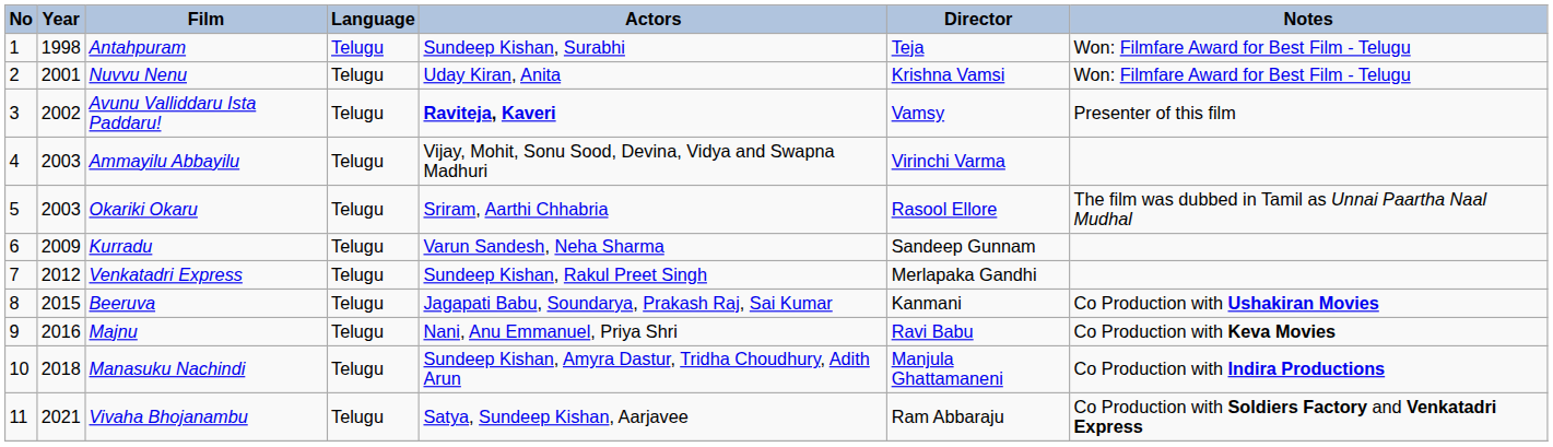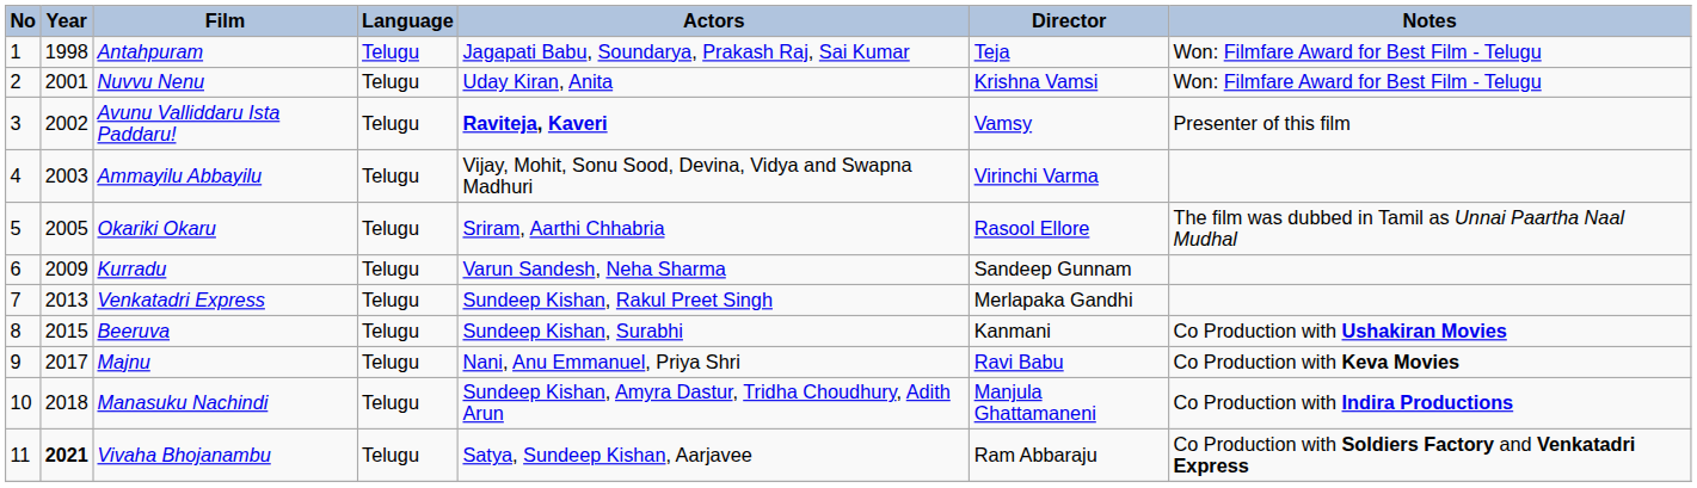 <table class="wikitable" style="font-size:90%">
 <tr style="text-align:center;">
 <th style="text-align:center; background:#b0c4de;">No</th>
 <th style="text-align:center; background:#b0c4de;">Year</th>
 <th style="text-align:center; background:#b0c4de;">Film</th>
 <th style="text-align:center; background:#b0c4de;">Language</th>
 <th style="text-align:center; background:#b0c4de;">Actors</th>
 <th style="text-align:center; background:#b0c4de;">Director</th>
 <th style="text-align:center; background:#b0c4de;">Notes</th>
 </tr>
 <tr>
 <td>1</td>
 <td>1998</td>
 <td><em><a href='#'>Antahpuram </a></em></td>
 <td><a href='#'>Telugu</a></td>
-<td><a href='#'>Sundeep Kishan</a>, <a href='#'>Surabhi</a></td>
+<td><a href='#'>Jagapati Babu</a>, <a href='#'>Soundarya</a>, <a href='#'>Prakash Raj</a>, <a href='#'>Sai Kumar</a></td>
 <td><a href='#'>Teja</a></td>
 <td>Won: <a href='#'>Filmfare Award for Best Film - Telugu</a></td>
 </tr>
 <tr>
 <td>2</td>
 <td>2001</td>
 <td><em><a href='#'>Nuvvu Nenu</a></em></td>
 <td>Telugu</td>
 <td><a href='#'>Uday Kiran</a>, <a href='#'>Anita</a></td>
 <td><a href='#'>Krishna Vamsi</a></td>
 <td>Won: <a href='#'>Filmfare Award for Best Film - Telugu</a></td>
 </tr>
 <tr>
 <td>3</td>
 <td>2002</td>
 <td><em><a href='#'>Avunu Valliddaru Ista Paddaru!</a></em></td>
 <td>Telugu</td>
 <td><strong><a href='#'>Raviteja</a>, <a href='#'>Kaveri</a></strong></td>
 <td><a href='#'>Vamsy</a></td>
 <td>Presenter of this film</td>
 </tr>
 <tr>
 <td>4</td>
 <td>2003</td>
 <td><em><a href='#'>Ammayilu Abbayilu</a></em></td>
 <td>Telugu</td>
 <td>Vijay, Mohit, Sonu Sood, Devina, Vidya and Swapna Madhuri</td>
 <td><a href='#'>Virinchi Varma</a></td>
 <td></td>
 </tr>
 <tr>
 <td>5</td>
-<td>2003</td>
+<td>2005</td>
 <td><em><a href='#'>Okariki Okaru</a></em></td>
 <td>Telugu</td>
 <td><a href='#'>Sriram</a>, <a href='#'>Aarthi Chhabria</a></td>
 <td><a href='#'>Rasool Ellore</a></td>
 <td>The film was dubbed in Tamil as <em>Unnai Paartha Naal Mudhal</em></td>
 </tr>
 <tr>
 <td>6</td>
 <td>2009</td>
 <td><em><a href='#'>Kurradu</a></em></td>
 <td>Telugu</td>
 <td><a href='#'>Varun Sandesh</a>, <a href='#'>Neha Sharma</a></td>
 <td>Sandeep Gunnam</td>
 <td></td>
 </tr>
 <tr>
 <td>7</td>
-<td>2012</td>
+<td>2013</td>
 <td><em><a href='#'>Venkatadri Express</a></em></td>
 <td>Telugu</td>
 <td><a href='#'>Sundeep Kishan</a>, <a href='#'>Rakul Preet Singh</a></td>
 <td>Merlapaka Gandhi</td>
 <td></td>
 </tr>
 <tr>
 <td>8</td>
 <td>2015</td>
 <td><em><a href='#'>Beeruva</a></em></td>
 <td>Telugu</td>
-<td><a href='#'>Jagapati Babu</a>, <a href='#'>Soundarya</a>, <a href='#'>Prakash Raj</a>, <a href='#'>Sai Kumar</a></td>
+<td><a href='#'>Sundeep Kishan</a>, <a href='#'>Surabhi</a></td>
 <td>Kanmani</td>
 <td>Co Production with <strong><a href='#'>Ushakiran Movies</a></strong></td>
 </tr>
 <tr>
 <td>9</td>
-<td>2016</td>
+<td>2017</td>
 <td><em><a href='#'>Majnu</a></em></td>
 <td>Telugu</td>
 <td><a href='#'>Nani</a>, <a href='#'>Anu Emmanuel</a>, Priya Shri</td>
 <td><a href='#'>Ravi Babu</a></td>
 <td>Co Production with <strong>Keva Movies</strong></td>
 </tr>
 <tr>
 <td>10</td>
 <td>2018</td>
 <td><em><a href='#'>Manasuku Nachindi</a></em></td>
 <td>Telugu</td>
 <td><a href='#'>Sundeep Kishan</a>, <a href='#'>Amyra Dastur</a>, <a href='#'>Tridha Choudhury</a>, <a href='#'>Adith Arun</a></td>
 <td><a href='#'>Manjula Ghattamaneni</a></td>
 <td>Co Production with <strong><a href='#'>Indira Productions</a> </strong></td>
 </tr>
 <tr>
 <td>11</td>
-<td>2021</td>
+<td><strong>2021</strong></td>
 <td><a href='#'><em>Vivaha Bhojanambu</em></a></td>
 <td>Telugu</td>
 <td><a href='#'>Satya</a>, <a href='#'>Sundeep Kishan</a>, Aarjavee</td>
 <td>Ram Abbaraju</td>
 <td>Co Production with <strong>Soldiers Factory</strong> and <strong>Venkatadri Express</strong></td>
 </tr>
 <tr>
 </tr>
 </table>
